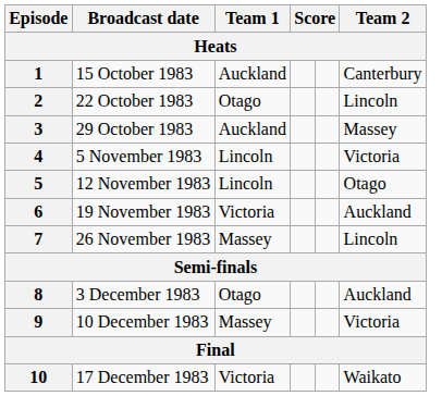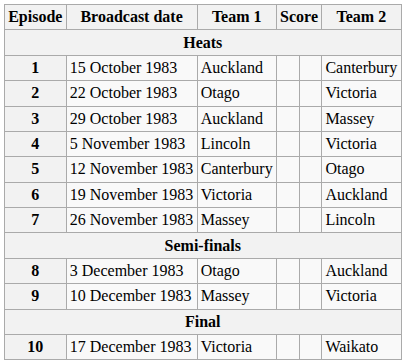 <table class="wikitable">
 <tr>
 <th>Episode</th>
 <th>Broadcast date</th>
 <th>Team 1</th>
 <th colspan=2>Score</th>
 <th>Team 2</th>
 </tr>
 <tr>
 <th colspan=6>Heats</th>
 </tr>
 <tr>
 <th>1</th>
 <td>15 October 1983</td>
 <td>Auckland</td>
 <td></td>
 <td></td>
 <td>Canterbury</td>
 </tr>
 <tr>
 <th>2</th>
 <td>22 October 1983</td>
 <td>Otago</td>
 <td></td>
 <td></td>
-<td>Lincoln</td>
+<td>Victoria</td>
 </tr>
 <tr>
 <th>3</th>
 <td>29 October 1983</td>
 <td>Auckland</td>
 <td></td>
 <td></td>
 <td>Massey</td>
 </tr>
 <tr>
 <th>4</th>
 <td>5 November 1983</td>
 <td>Lincoln</td>
 <td></td>
 <td></td>
 <td>Victoria</td>
 </tr>
 <tr>
 <th>5</th>
 <td>12 November 1983</td>
-<td>Lincoln</td>
+<td>Canterbury</td>
 <td></td>
 <td></td>
 <td>Otago</td>
 </tr>
 <tr>
 <th>6</th>
 <td>19 November 1983</td>
 <td>Victoria</td>
 <td></td>
 <td></td>
 <td>Auckland</td>
 </tr>
 <tr>
 <th>7</th>
 <td>26 November 1983</td>
 <td>Massey</td>
 <td></td>
 <td></td>
 <td>Lincoln</td>
 </tr>
 <tr>
 <th colspan=6>Semi-finals</th>
 </tr>
 <tr>
 <th>8</th>
 <td>3 December 1983</td>
 <td>Otago</td>
 <td></td>
 <td></td>
 <td>Auckland</td>
 </tr>
 <tr>
 <th>9</th>
 <td>10 December 1983</td>
 <td>Massey</td>
 <td></td>
 <td></td>
 <td>Victoria</td>
 </tr>
 <tr>
 <th colspan=6>Final</th>
 </tr>
 <tr>
 <th>10</th>
 <td>17 December 1983</td>
 <td>Victoria</td>
 <td></td>
 <td></td>
 <td>Waikato</td>
 </tr>
 <tr>
 </tr>
 </table>
